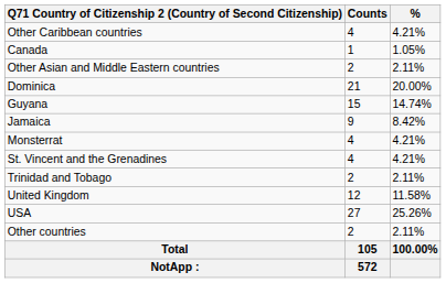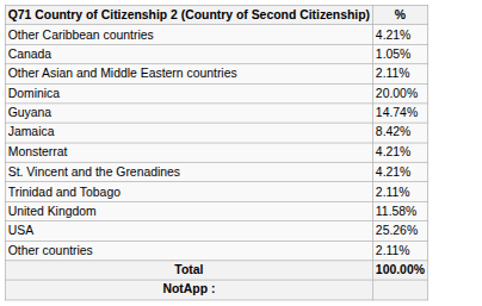 <table class="wikitable sortable">
 <tr>
 <th>Q71 Country of Citizenship 2 (Country of Second Citizenship)</th>
-<th>Counts</th>
 <th>%</th>
 </tr>
 <tr>
 <td>Other Caribbean countries</td>
-<td>4</td>
 <td>4.21%</td>
 </tr>
 <tr>
 <td>Canada</td>
-<td>1</td>
 <td>1.05%</td>
 </tr>
 <tr>
 <td>Other Asian and Middle Eastern countries</td>
-<td>2</td>
 <td>2.11%</td>
 </tr>
 <tr>
 <td>Dominica</td>
-<td>21</td>
 <td>20.00%</td>
 </tr>
 <tr>
 <td>Guyana</td>
-<td>15</td>
 <td>14.74%</td>
 </tr>
 <tr>
 <td>Jamaica</td>
-<td>9</td>
 <td>8.42%</td>
 </tr>
 <tr>
 <td>Monsterrat</td>
-<td>4</td>
 <td>4.21%</td>
 </tr>
 <tr>
 <td>St. Vincent and the Grenadines</td>
-<td>4</td>
 <td>4.21%</td>
 </tr>
 <tr>
 <td>Trinidad and Tobago</td>
-<td>2</td>
 <td>2.11%</td>
 </tr>
 <tr>
 <td>United Kingdom</td>
-<td>12</td>
 <td>11.58%</td>
 </tr>
 <tr>
 <td>USA</td>
-<td>27</td>
 <td>25.26%</td>
 </tr>
 <tr>
 <td>Other countries</td>
-<td>2</td>
 <td>2.11%</td>
 </tr>
 <tr>
 <th>Total</th>
-<th>105</th>
 <th>100.00%</th>
 </tr>
 <tr>
 <th>NotApp :</th>
-<th>572</th>
 <th></th>
 </tr>
 </table>
